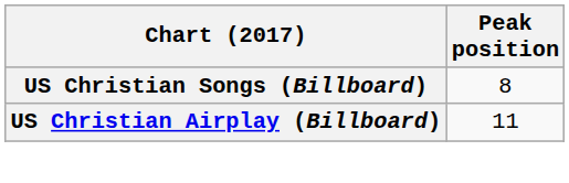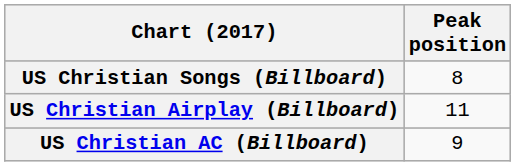 <table class="wikitable sortable plainrowheaders" style="text-align:center">
 <tr>
 <th scope="col">Chart (2017)</th>
 <th scope="col">Peak<br>position</th>
 </tr>
 <tr>
 <th scope="row">US Christian Songs (<em>Billboard</em>)</th>
 <td>8</td>
 </tr>
 <tr>
 <th scope="row">US <a href='#'>Christian Airplay</a> (<em>Billboard</em>)</th>
 <td>11</td>
 </tr>
+<tr>
+<th scope="row">US <a href='#'>Christian AC</a> (<em>Billboard</em>)</th>
+<td>9</td>
+</tr>
 </table>
